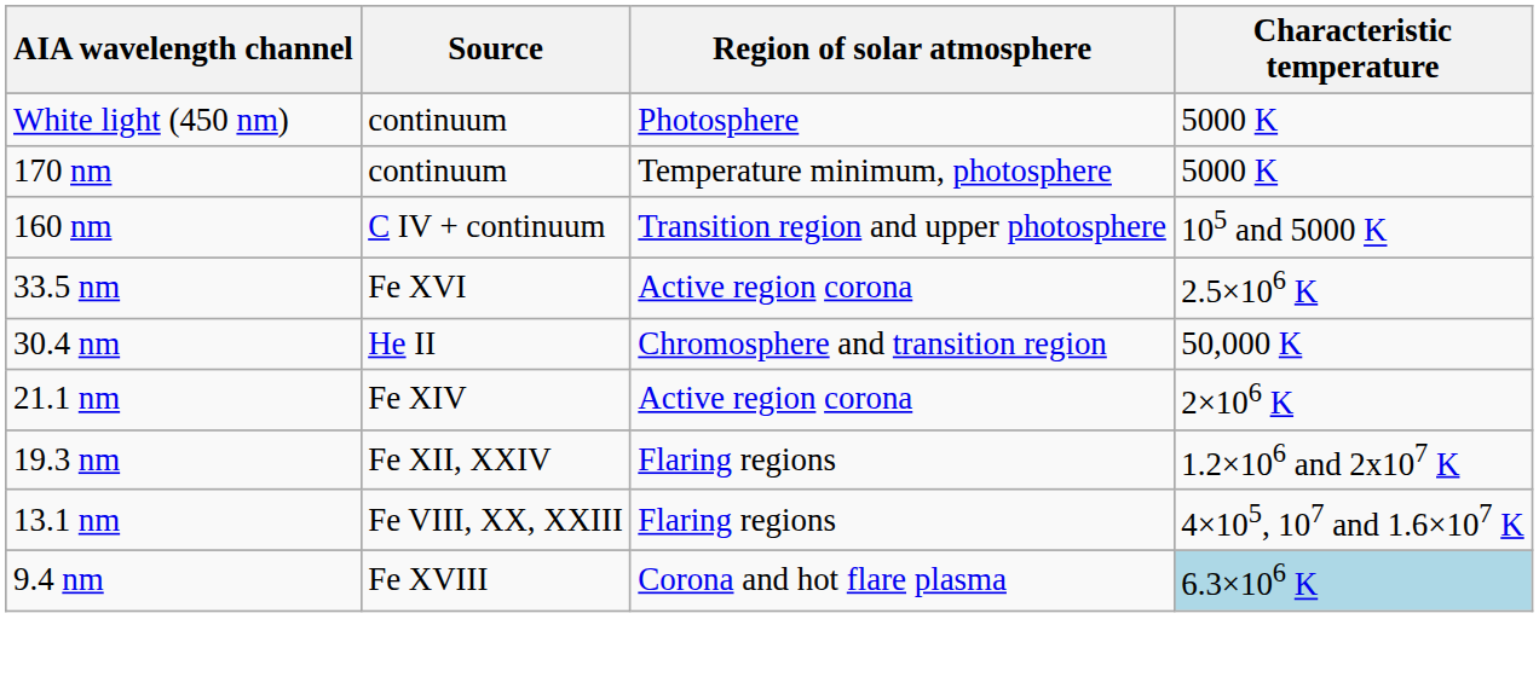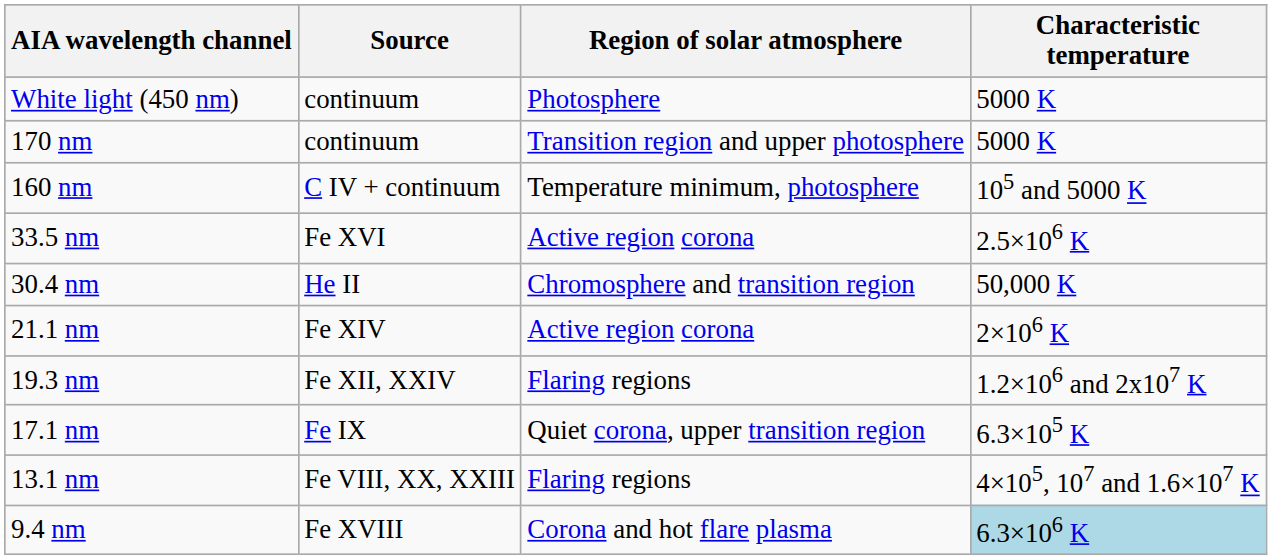 <table class=wikitable>
 <tr>
 <th>AIA wavelength channel</th>
 <th>Source </th>
 <th>Region of solar atmosphere</th>
 <th>Characteristic<br>temperature</th>
 </tr>
 <tr>
 <td><a href='#'>White light</a> (450 <a href='#'>nm</a>)</td>
 <td>continuum</td>
 <td><a href='#'>Photosphere</a></td>
 <td>5000 <a href='#'>K</a></td>
 </tr>
 <tr>
 <td>170 <a href='#'>nm</a></td>
 <td>continuum</td>
-<td>Temperature minimum, <a href='#'>photosphere</a></td>
+<td><a href='#'>Transition region</a> and upper <a href='#'>photosphere</a></td>
 <td>5000 <a href='#'>K</a></td>
 </tr>
 <tr>
 <td>160 <a href='#'>nm</a></td>
 <td><a href='#'>C</a> IV + continuum</td>
-<td><a href='#'>Transition region</a> and upper <a href='#'>photosphere</a></td>
+<td>Temperature minimum, <a href='#'>photosphere</a></td>
 <td>10<sup>5</sup> and 5000 <a href='#'>K</a></td>
 </tr>
 <tr>
 <td>33.5 <a href='#'>nm</a></td>
 <td>Fe XVI</td>
 <td><a href='#'>Active region</a> <a href='#'>corona</a></td>
 <td>2.5×10<sup>6</sup> <a href='#'>K</a></td>
 </tr>
 <tr>
 <td>30.4 <a href='#'>nm</a></td>
 <td><a href='#'>He</a> II</td>
 <td><a href='#'>Chromosphere</a> and <a href='#'>transition region</a></td>
 <td>50,000 <a href='#'>K</a></td>
 </tr>
 <tr>
 <td>21.1 <a href='#'>nm</a></td>
 <td>Fe XIV</td>
 <td><a href='#'>Active region</a> <a href='#'>corona</a></td>
 <td>2×10<sup>6</sup> <a href='#'>K</a></td>
 </tr>
 <tr>
 <td>19.3 <a href='#'>nm</a></td>
 <td>Fe XII, XXIV</td>
 <td><a href='#'>Flaring</a> regions</td>
 <td>1.2×10<sup>6</sup> and 2x10<sup>7</sup> <a href='#'>K</a></td>
 </tr>
 <tr>
+<td>17.1 <a href='#'>nm</a></td>
+<td><a href='#'>Fe</a> IX</td>
+<td>Quiet <a href='#'>corona</a>, upper <a href='#'>transition region</a></td>
+<td>6.3×10<sup>5</sup> <a href='#'>K</a></td>
+</tr>
+<tr>
 <td>13.1 <a href='#'>nm</a></td>
 <td>Fe VIII, XX, XXIII</td>
 <td><a href='#'>Flaring</a> regions</td>
 <td>4×10<sup>5</sup>, 10<sup>7</sup> and 1.6×10<sup>7</sup> <a href='#'>K</a></td>
 </tr>
 <tr>
 <td>9.4 <a href='#'>nm</a></td>
 <td>Fe XVIII</td>
 <td><a href='#'>Corona</a> and hot <a href='#'>flare</a> <a href='#'>plasma</a></td>
 <td style="background: lightblue;">6.3×10<sup>6</sup> <a href='#'>K</a></td>
 </tr>
 </table>
